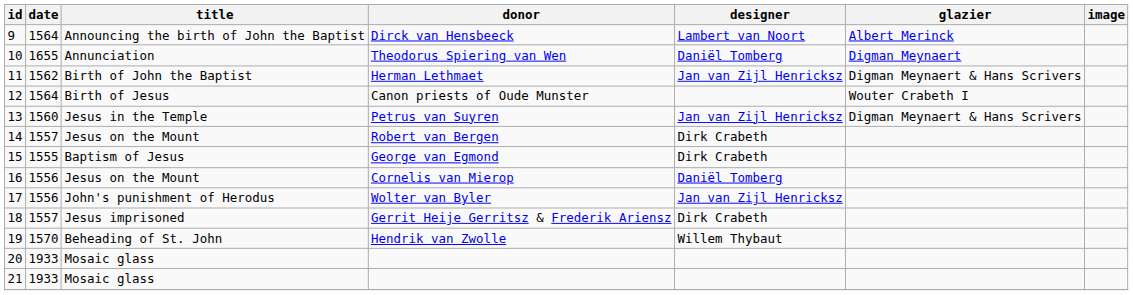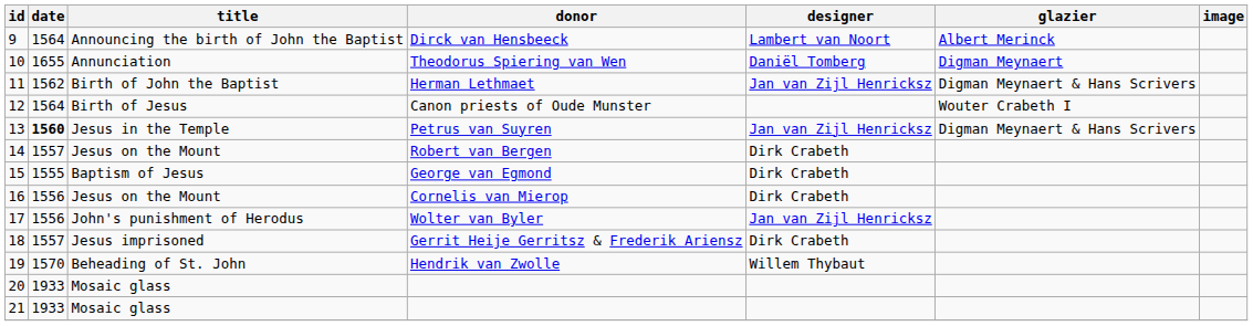 <table class="wikitable">
 <tr>
 <th>id</th>
 <th>date</th>
 <th>title</th>
 <th>donor</th>
 <th>designer</th>
 <th>glazier</th>
 <th>image</th>
 </tr>
 <tr>
 <td>9</td>
 <td>1564</td>
 <td>Announcing the birth of John the Baptist</td>
 <td><a href='#'>Dirck van Hensbeeck</a></td>
 <td><a href='#'>Lambert van Noort</a></td>
 <td><a href='#'>Albert Merinck</a></td>
 <td></td>
 </tr>
 <tr>
 <td>10</td>
 <td>1655</td>
 <td>Annunciation</td>
 <td><a href='#'>Theodorus Spiering van Wen</a></td>
 <td><a href='#'>Daniël Tomberg</a></td>
 <td><a href='#'>Digman Meynaert</a></td>
 <td></td>
 </tr>
 <tr>
 <td>11</td>
 <td>1562</td>
 <td>Birth of John the Baptist</td>
 <td><a href='#'>Herman Lethmaet</a></td>
 <td><a href='#'>Jan van Zijl Henricksz</a></td>
 <td>Digman Meynaert & Hans Scrivers</td>
 <td></td>
 </tr>
 <tr>
 <td>12</td>
 <td>1564</td>
 <td>Birth of Jesus</td>
 <td>Canon priests of Oude Munster</td>
 <td></td>
 <td>Wouter Crabeth I</td>
 <td></td>
 </tr>
 <tr>
 <td>13</td>
-<td>1560</td>
+<td><strong>1560</strong></td>
 <td>Jesus in the Temple</td>
 <td><a href='#'>Petrus van Suyren</a></td>
 <td><a href='#'>Jan van Zijl Henricksz</a></td>
 <td>Digman Meynaert & Hans Scrivers</td>
 <td></td>
 </tr>
 <tr>
 <td>14</td>
 <td>1557</td>
 <td>Jesus on the Mount</td>
 <td><a href='#'>Robert van Bergen</a></td>
 <td>Dirk Crabeth</td>
 <td></td>
 <td></td>
 </tr>
 <tr>
 <td>15</td>
 <td>1555</td>
 <td>Baptism of Jesus</td>
 <td><a href='#'>George van Egmond</a></td>
 <td>Dirk Crabeth</td>
 <td></td>
 <td></td>
 </tr>
 <tr>
 <td>16</td>
 <td>1556</td>
 <td>Jesus on the Mount</td>
 <td><a href='#'>Cornelis van Mierop</a></td>
-<td><a href='#'>Daniël Tomberg</a></td>
+<td>Dirk Crabeth</td>
 <td></td>
 <td></td>
 </tr>
 <tr>
 <td>17</td>
 <td>1556</td>
 <td>John's punishment of Herodus</td>
 <td><a href='#'>Wolter van Byler</a></td>
 <td><a href='#'>Jan van Zijl Henricksz</a></td>
 <td></td>
 <td></td>
 </tr>
 <tr>
 <td>18</td>
 <td>1557</td>
 <td>Jesus imprisoned</td>
 <td><a href='#'>Gerrit Heije Gerritsz</a> & <a href='#'>Frederik Ariensz</a></td>
 <td>Dirk Crabeth</td>
 <td></td>
 <td></td>
 </tr>
 <tr>
 <td>19</td>
 <td>1570</td>
 <td>Beheading of St. John</td>
 <td><a href='#'>Hendrik van Zwolle</a></td>
 <td>Willem Thybaut</td>
 <td></td>
 <td></td>
 </tr>
 <tr>
 <td>20</td>
 <td>1933</td>
 <td>Mosaic glass</td>
 <td></td>
 <td></td>
 <td></td>
 <td></td>
 </tr>
 <tr>
 <td>21</td>
 <td>1933</td>
 <td>Mosaic glass</td>
 <td></td>
 <td></td>
 <td></td>
 <td></td>
 </tr>
 <tr>
 </tr>
 </table>
